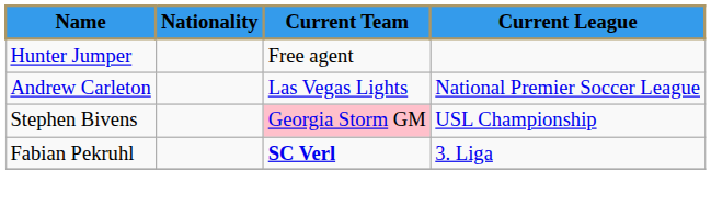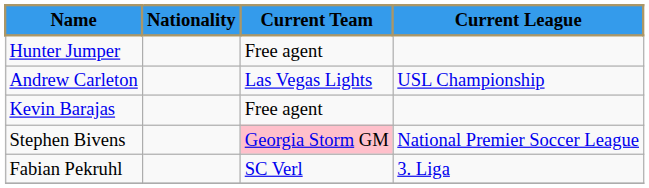 <table class="wikitable sortable">
 <tr>
 <th style="background:#349beb; color:#0; border:2px solid #AB9767;" scope="col">Name</th>
 <th style="background:#349beb; color:#0; border:2px solid #AB9767;" scope="col">Nationality</th>
 <th style="background:#349beb; color:#0; border:2px solid #AB9767;" scope="col">Current Team</th>
 <th style="background:#349beb; color:#0; border:2px solid #AB9767;" scope="col">Current League</th>
 </tr>
 <tr>
 <td><a href='#'>Hunter Jumper</a></td>
 <td></td>
 <td>Free agent</td>
 <td></td>
 </tr>
 <tr>
 <td><a href='#'>Andrew Carleton</a></td>
 <td></td>
 <td><a href='#'>Las Vegas Lights</a></td>
-<td><a href='#'>National Premier Soccer League</a></td>
+<td><a href='#'>USL Championship</a></td>
+</tr>
+<tr>
+<td><a href='#'>Kevin Barajas</a></td>
+<td></td>
+<td>Free agent</td>
+<td></td>
 </tr>
 <tr>
 <td>Stephen Bivens</td>
 <td></td>
 <td style="background: pink;"><a href='#'>Georgia Storm</a> GM</td>
-<td><a href='#'>USL Championship</a></td>
+<td><a href='#'>National Premier Soccer League</a></td>
 </tr>
 <tr>
 <td>Fabian Pekruhl</td>
 <td></td>
-<td><strong><a href='#'>SC Verl</a></strong></td>
+<td><a href='#'>SC Verl</a></td>
 <td><a href='#'>3. Liga</a></td>
 </tr>
 <tr>
 </tr>
 </table>
